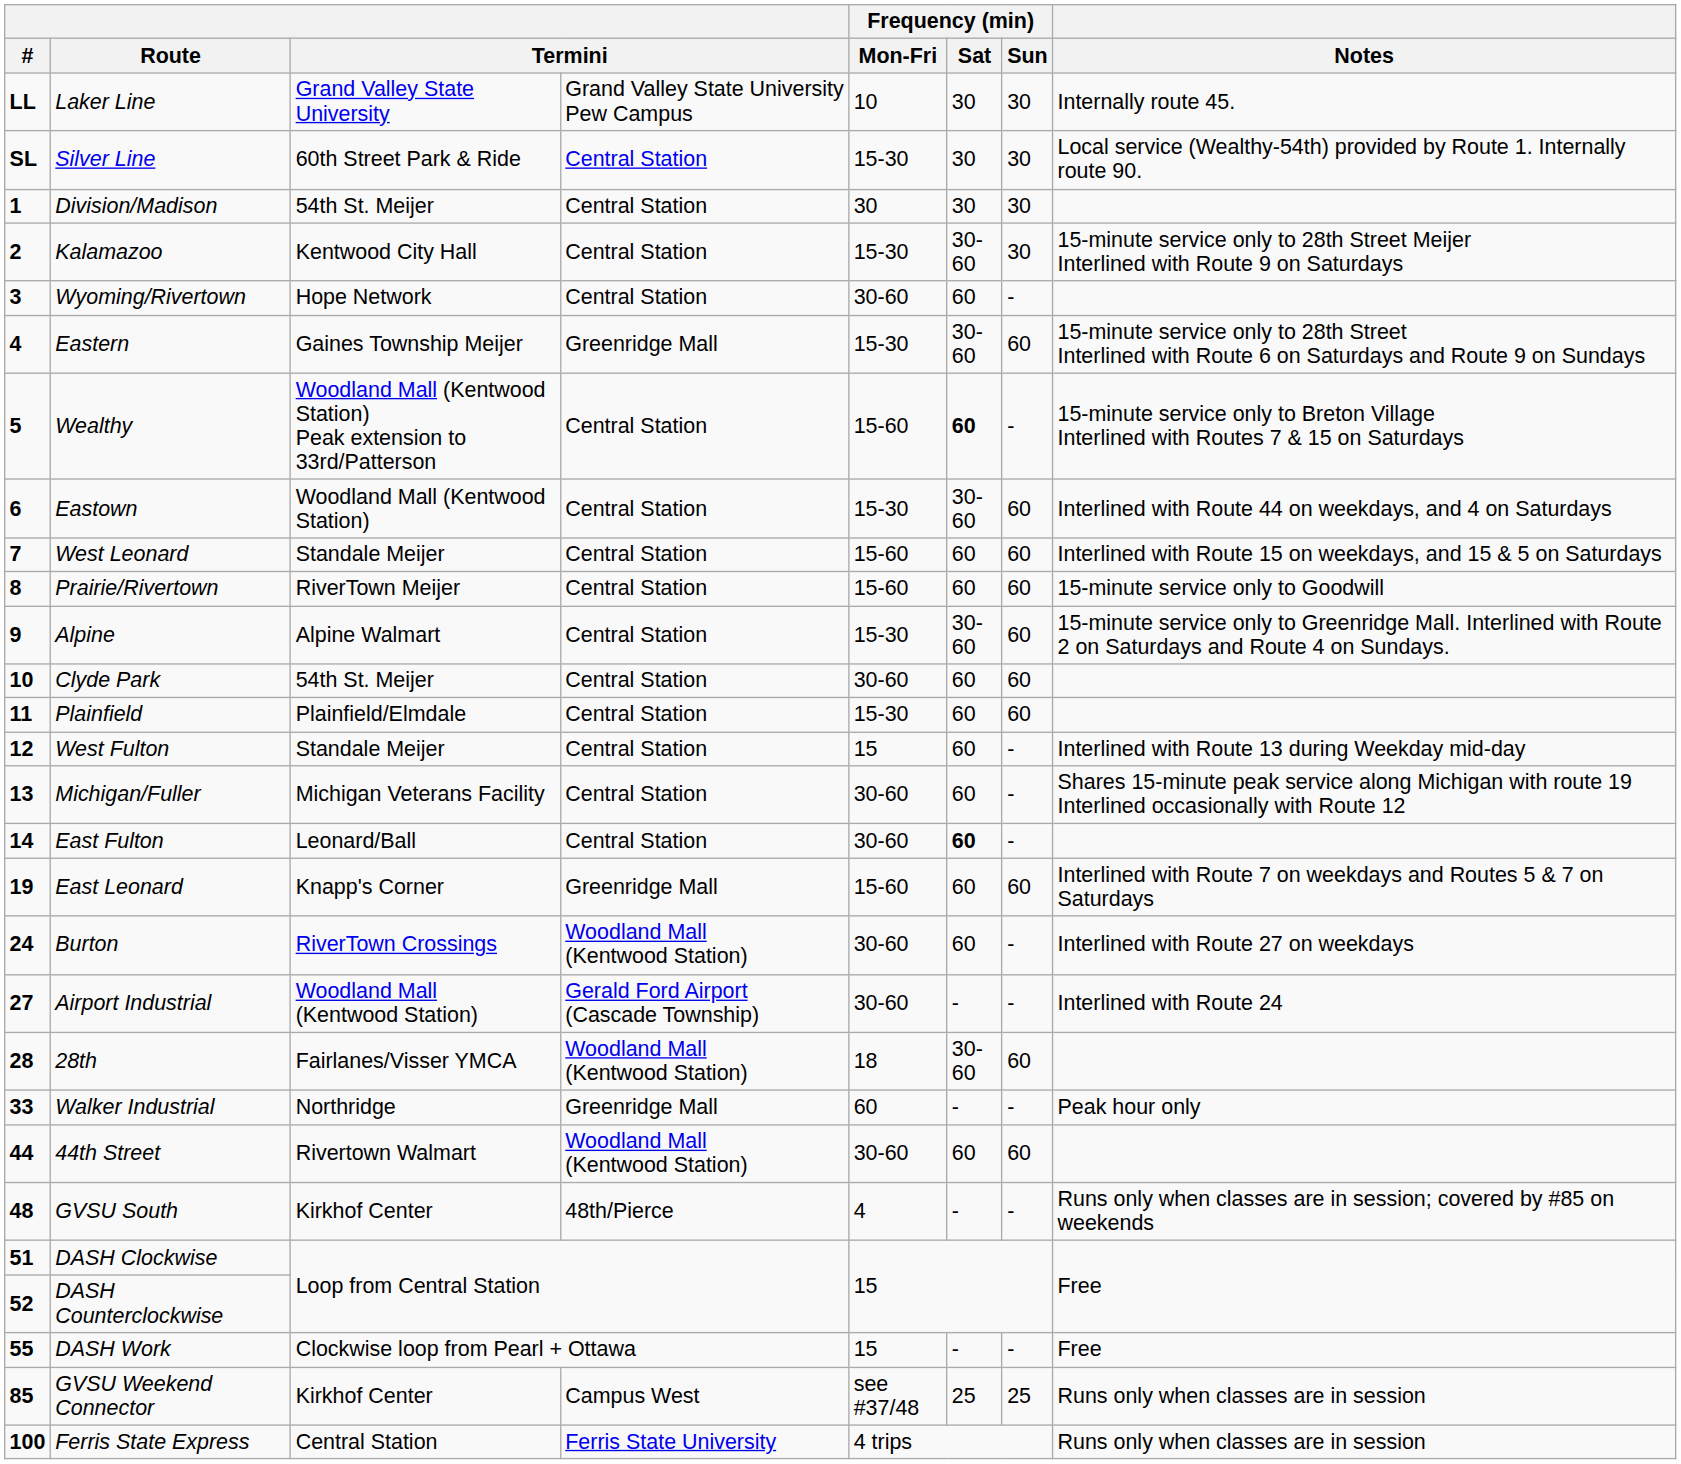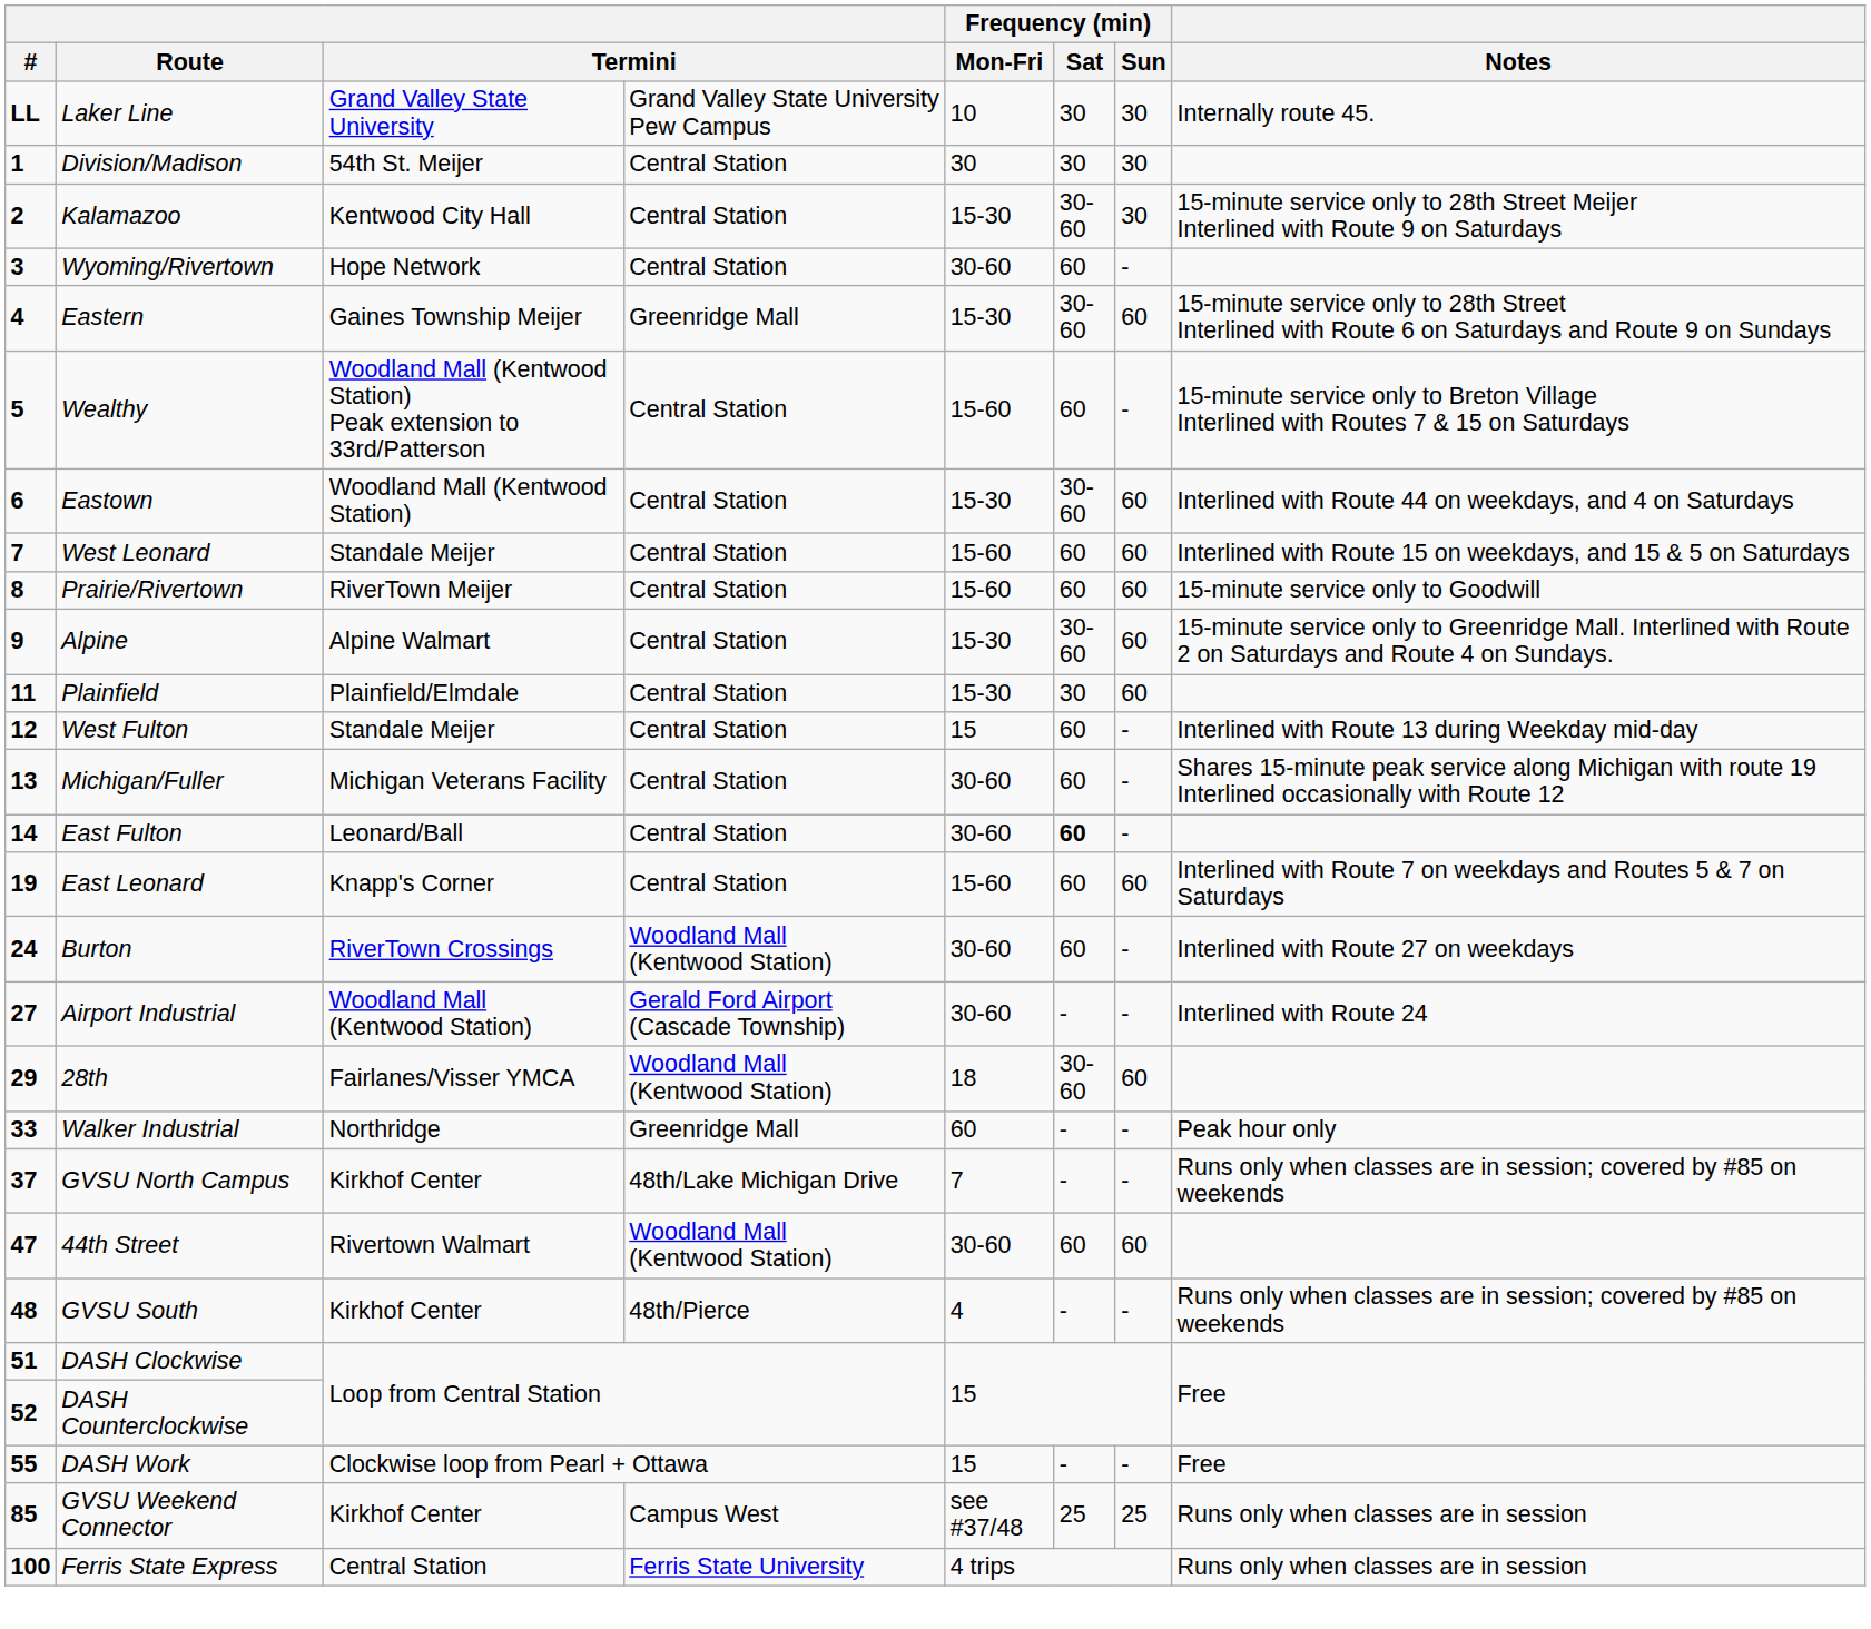 <table class="wikitable">
 <tr>
 <th colspan="4"></th>
 <th colspan="3">Frequency (min)</th>
 <th></th>
 </tr>
 <tr>
 <th>#</th>
 <th>Route</th>
 <th colspan="2">Termini</th>
 <th>Mon-Fri</th>
 <th>Sat</th>
 <th>Sun</th>
 <th>Notes</th>
 </tr>
 <tr>
 <td><strong>LL</strong></td>
 <td><em>Laker Line</em></td>
 <td><a href='#'>Grand Valley State University</a></td>
 <td>Grand Valley State University Pew Campus</td>
 <td>10</td>
 <td>30</td>
 <td>30</td>
 <td>Internally route 45.</td>
-</tr>
-<tr>
-<td><strong>SL</strong></td>
-<td><a href='#'><em>Silver Line</em></a></td>
-<td>60th Street Park & Ride</td>
-<td><a href='#'>Central Station</a></td>
-<td>15-30</td>
-<td>30</td>
-<td>30</td>
-<td>Local service (Wealthy-54th) provided by Route 1. Internally route 90.</td>
 </tr>
 <tr>
 <td><strong>1</strong></td>
 <td><em>Division/Madison</em></td>
 <td>54th St. Meijer</td>
 <td>Central Station</td>
 <td>30</td>
 <td>30</td>
 <td>30</td>
 <td></td>
 </tr>
 <tr>
 <td><strong>2</strong></td>
 <td><em>Kalamazoo</em></td>
 <td>Kentwood City Hall</td>
 <td>Central Station</td>
 <td>15-30</td>
 <td>30-60</td>
 <td>30</td>
 <td>15-minute service only to 28th Street Meijer<br>Interlined with Route 9 on Saturdays</td>
 </tr>
 <tr>
 <td><strong>3</strong></td>
 <td><em>Wyoming/Rivertown</em></td>
 <td>Hope Network</td>
 <td>Central Station</td>
 <td>30-60</td>
 <td>60</td>
 <td>-</td>
 <td></td>
 </tr>
 <tr>
 <td><strong>4</strong></td>
 <td><em>Eastern</em></td>
 <td>Gaines Township Meijer</td>
 <td>Greenridge Mall</td>
 <td>15-30</td>
 <td>30-60</td>
 <td>60</td>
 <td>15-minute service only to 28th Street<br>Interlined with Route 6 on Saturdays and Route 9 on Sundays</td>
 </tr>
 <tr>
 <td><strong>5</strong></td>
 <td><em>Wealthy</em></td>
 <td><a href='#'>Woodland Mall</a> (Kentwood Station)<br>Peak extension to 33rd/Patterson</td>
 <td>Central Station</td>
 <td>15-60</td>
-<td><strong>60</strong></td>
+<td>60</td>
 <td>-</td>
 <td>15-minute service only to Breton Village<br>Interlined with Routes 7 & 15 on Saturdays</td>
 </tr>
 <tr>
 <td><strong>6</strong></td>
 <td><em>Eastown</em></td>
 <td>Woodland Mall (Kentwood Station)</td>
 <td>Central Station</td>
 <td>15-30</td>
 <td>30-60</td>
 <td>60</td>
 <td>Interlined with Route 44 on weekdays, and 4 on Saturdays</td>
 </tr>
 <tr>
 <td><strong>7</strong></td>
 <td><em>West Leonard</em></td>
 <td>Standale Meijer</td>
 <td>Central Station</td>
 <td>15-60</td>
 <td>60</td>
 <td>60</td>
 <td>Interlined with Route 15 on weekdays, and 15 & 5 on Saturdays</td>
 </tr>
 <tr>
 <td><strong>8</strong></td>
 <td><em>Prairie/Rivertown</em></td>
 <td>RiverTown Meijer</td>
 <td>Central Station</td>
 <td>15-60</td>
 <td>60</td>
 <td>60</td>
 <td>15-minute service only to Goodwill</td>
 </tr>
 <tr>
 <td><strong>9</strong></td>
 <td><em>Alpine</em></td>
 <td>Alpine Walmart</td>
 <td>Central Station</td>
 <td>15-30</td>
 <td>30-60</td>
 <td>60</td>
 <td>15-minute service only to Greenridge Mall. Interlined with Route 2 on Saturdays and Route 4 on Sundays.</td>
 </tr>
 <tr>
-<td><strong>10</strong></td>
-<td><em>Clyde Park</em></td>
-<td>54th St. Meijer</td>
-<td>Central Station</td>
-<td>30-60</td>
-<td>60</td>
-<td>60</td>
-<td></td>
-</tr>
-<tr>
 <td><strong>11</strong></td>
 <td><em>Plainfield</em></td>
 <td>Plainfield/Elmdale</td>
 <td>Central Station</td>
 <td>15-30</td>
-<td>60</td>
+<td>30</td>
 <td>60</td>
 <td></td>
 </tr>
 <tr>
 <td><strong>12</strong></td>
 <td><em>West Fulton</em></td>
 <td>Standale Meijer</td>
 <td>Central Station</td>
 <td>15</td>
 <td>60</td>
 <td>-</td>
 <td>Interlined with Route 13 during Weekday mid-day</td>
 </tr>
 <tr>
 <td><strong>13</strong></td>
 <td><em>Michigan/Fuller</em></td>
 <td>Michigan Veterans Facility</td>
 <td>Central Station</td>
 <td>30-60</td>
 <td>60</td>
 <td>-</td>
 <td>Shares 15-minute peak service along Michigan with route 19<br>Interlined occasionally with Route 12</td>
 </tr>
 <tr>
 <td><strong>14</strong></td>
 <td><em>East Fulton</em></td>
 <td>Leonard/Ball</td>
 <td>Central Station</td>
 <td>30-60</td>
 <td><strong>60</strong></td>
 <td>-</td>
 <td></td>
 </tr>
 <tr>
 <td><strong>19</strong></td>
 <td><em>East Leonard</em></td>
 <td>Knapp's Corner</td>
-<td>Greenridge Mall</td>
+<td>Central Station</td>
 <td>15-60</td>
 <td>60</td>
 <td>60</td>
 <td>Interlined with Route 7 on weekdays and Routes 5 & 7 on Saturdays</td>
 </tr>
 <tr>
 <td><strong>24</strong></td>
 <td><em>Burton</em></td>
 <td><a href='#'>RiverTown Crossings</a></td>
 <td><a href='#'>Woodland Mall</a><br>(Kentwood Station)</td>
 <td>30-60</td>
 <td>60</td>
 <td>-</td>
 <td>Interlined with Route 27 on weekdays</td>
 </tr>
 <tr>
 <td><strong>27</strong></td>
 <td><em>Airport Industrial</em></td>
 <td><a href='#'>Woodland Mall</a><br>(Kentwood Station)</td>
 <td><a href='#'>Gerald Ford Airport</a><br>(Cascade Township)</td>
 <td>30-60</td>
 <td>-</td>
 <td>-</td>
 <td>Interlined with Route 24</td>
 </tr>
 <tr>
-<td><strong>28</strong></td>
+<td><strong>29</strong></td>
 <td><em>28th</em></td>
 <td>Fairlanes/Visser YMCA</td>
 <td><a href='#'>Woodland Mall</a><br>(Kentwood Station)</td>
 <td>18</td>
 <td>30-60</td>
 <td>60</td>
 <td></td>
 </tr>
 <tr>
 <td><strong>33</strong></td>
 <td><em>Walker Industrial</em></td>
 <td>Northridge</td>
 <td>Greenridge Mall</td>
 <td>60</td>
 <td>-</td>
 <td>-</td>
 <td>Peak hour only</td>
 </tr>
 <tr>
-<td><strong>44</strong></td>
+<td><strong>37</strong></td>
+<td><em>GVSU North Campus</em></td>
+<td>Kirkhof Center</td>
+<td>48th/Lake Michigan Drive</td>
+<td>7</td>
+<td>-</td>
+<td>-</td>
+<td>Runs only when classes are in session; covered by #85 on weekends</td>
+</tr>
+<tr>
+<td><strong>47</strong></td>
 <td><em>44th Street</em></td>
 <td>Rivertown Walmart</td>
 <td><a href='#'>Woodland Mall</a><br>(Kentwood Station)</td>
 <td>30-60</td>
 <td>60</td>
 <td>60</td>
 <td></td>
 </tr>
 <tr>
 <td><strong>48</strong></td>
 <td><em>GVSU South</em></td>
 <td>Kirkhof Center</td>
 <td>48th/Pierce</td>
 <td>4</td>
 <td>-</td>
 <td>-</td>
 <td>Runs only when classes are in session; covered by #85 on weekends</td>
 </tr>
 <tr>
 <td><strong>51</strong></td>
 <td><em>DASH Clockwise</em></td>
 <td colspan="2" rowspan="2">Loop from Central Station</td>
 <td colspan="3" rowspan="2">15</td>
 <td rowspan="2">Free</td>
 </tr>
 <tr>
 <td><strong>52</strong></td>
 <td><em>DASH Counterclockwise</em></td>
 </tr>
 <tr>
 <td><strong>55</strong></td>
 <td><em>DASH Work</em></td>
 <td colspan="2">Clockwise loop from Pearl + Ottawa</td>
 <td>15</td>
 <td>-</td>
 <td>-</td>
 <td>Free</td>
 </tr>
 <tr>
 <td><strong>85</strong></td>
 <td><em>GVSU Weekend Connector</em></td>
 <td>Kirkhof Center</td>
 <td>Campus West</td>
 <td>see #37/48</td>
 <td>25</td>
 <td>25</td>
 <td>Runs only when classes are in session</td>
 </tr>
 <tr>
 <td><strong>100</strong></td>
 <td><em>Ferris State Express</em></td>
 <td>Central Station</td>
 <td><a href='#'>Ferris State University</a></td>
 <td colspan="3">4 trips</td>
 <td>Runs only when classes are in session</td>
 </tr>
 </table>
